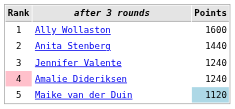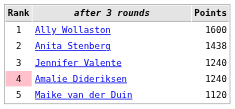 <table cellspacing="1" cellpadding="3" style="border:1px solid #aaa; font-size:90%;">
 <tr style="background:#e4e4e4;">
 <th style="border-bottom:1px solid #aaa; width:10px;">Rank</th>
 <th style="border-bottom:1px solid #aaa; width:200px; white-space:nowrap;"><em>after 3 rounds</em></th>
 <th style="border-bottom:1px solid #aaa; width:20px;">Points</th>
 </tr>
 <tr>
 <td align=center>1</td>
 <td> <a href='#'>Ally Wollaston</a></td>
 <td align=right>1600</td>
 </tr>
 <tr>
 <td align=center>2</td>
 <td> <a href='#'>Anita Stenberg</a></td>
-<td align=right>1440</td>
+<td align=right>1438</td>
 </tr>
 <tr>
 <td align=center>3</td>
 <td> <a href='#'>Jennifer Valente</a></td>
 <td align=right>1240</td>
 </tr>
 <tr>
 <td align=center style="background: pink;">4</td>
 <td> <a href='#'>Amalie Dideriksen</a></td>
 <td align=right>1240</td>
 </tr>
 <tr>
 <td align=center>5</td>
 <td> <a href='#'>Maike van der Duin</a></td>
-<td align=right style="background: lightblue;">1120</td>
+<td align=right>1120</td>
 </tr>
 </table>
